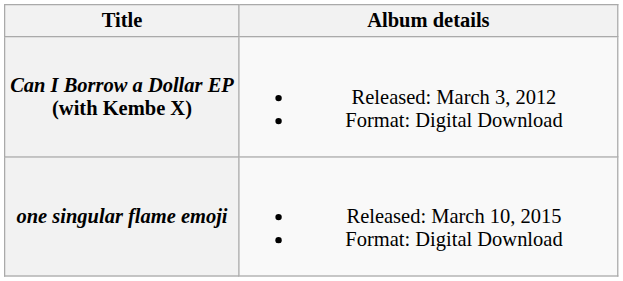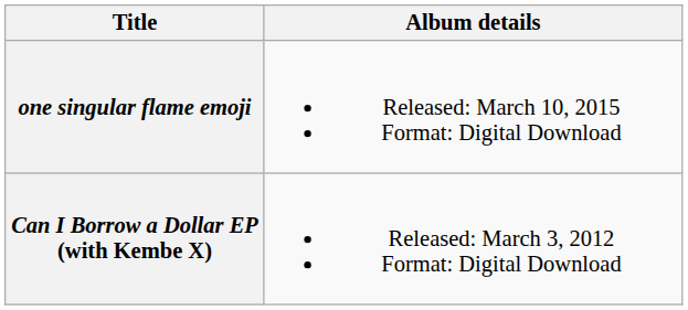 <table class="wikitable plainrowheaders" style="text-align:center;">
 <tr>
 <th scope="col" style="width:11em;">Title</th>
 <th scope="col" style="width:18em;">Album details</th>
 </tr>
 <tr>
+<th scope="row"><em>one singular flame emoji</em></th>
+<td><br><ul><li>Released: March 10, 2015</li><li>Format: Digital Download</li></ul></td>
+</tr>
+<tr>
 <th scope="row"><em>Can I Borrow a Dollar EP</em> (with Kembe X)</th>
 <td><br><ul><li>Released: March 3, 2012</li><li>Format: Digital Download</li></ul></td>
 </tr>
-<tr>
-<th scope="row"><em>one singular flame emoji</em></th>
-<td><br><ul><li>Released: March 10, 2015</li><li>Format: Digital Download</li></ul></td>
-</tr>
 </table>
